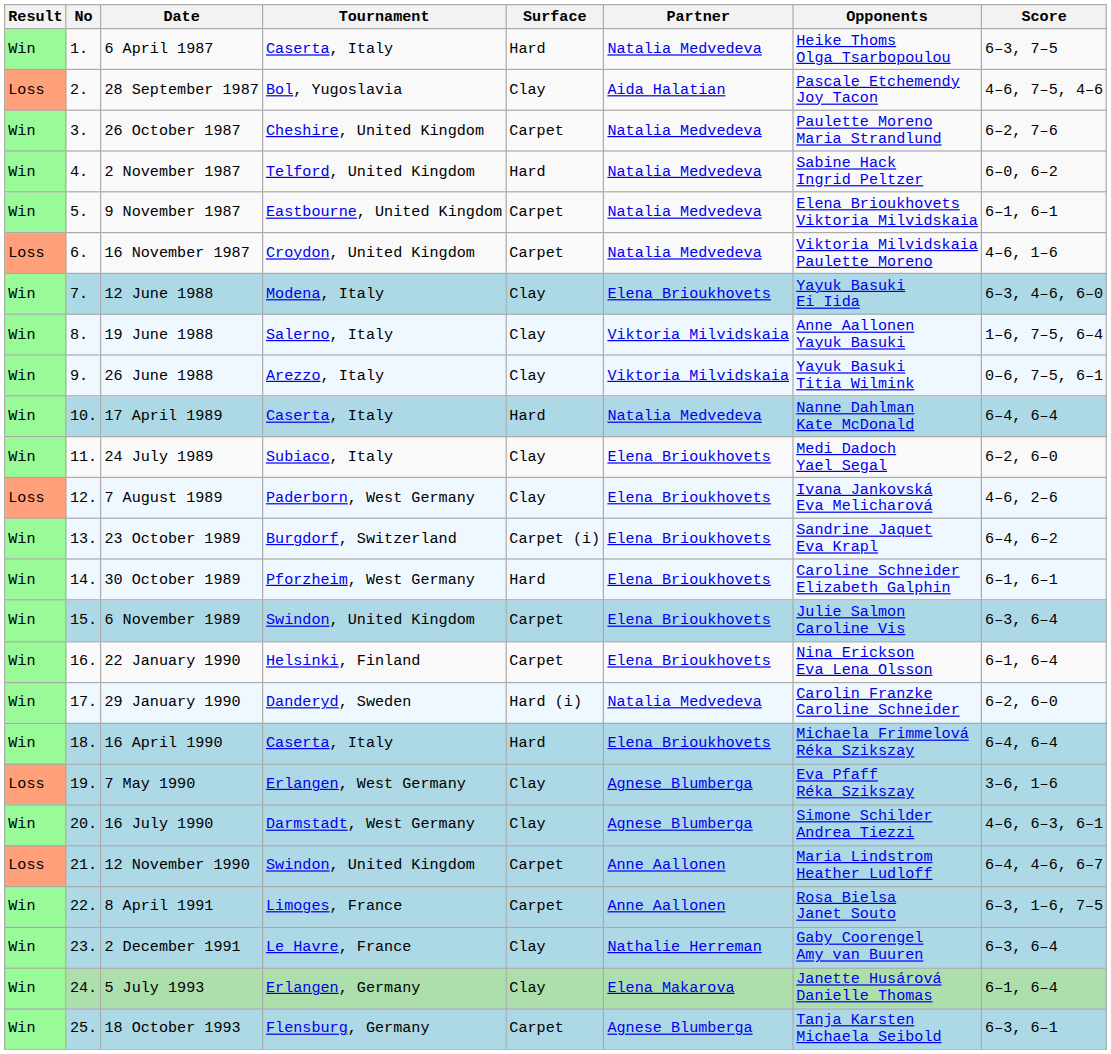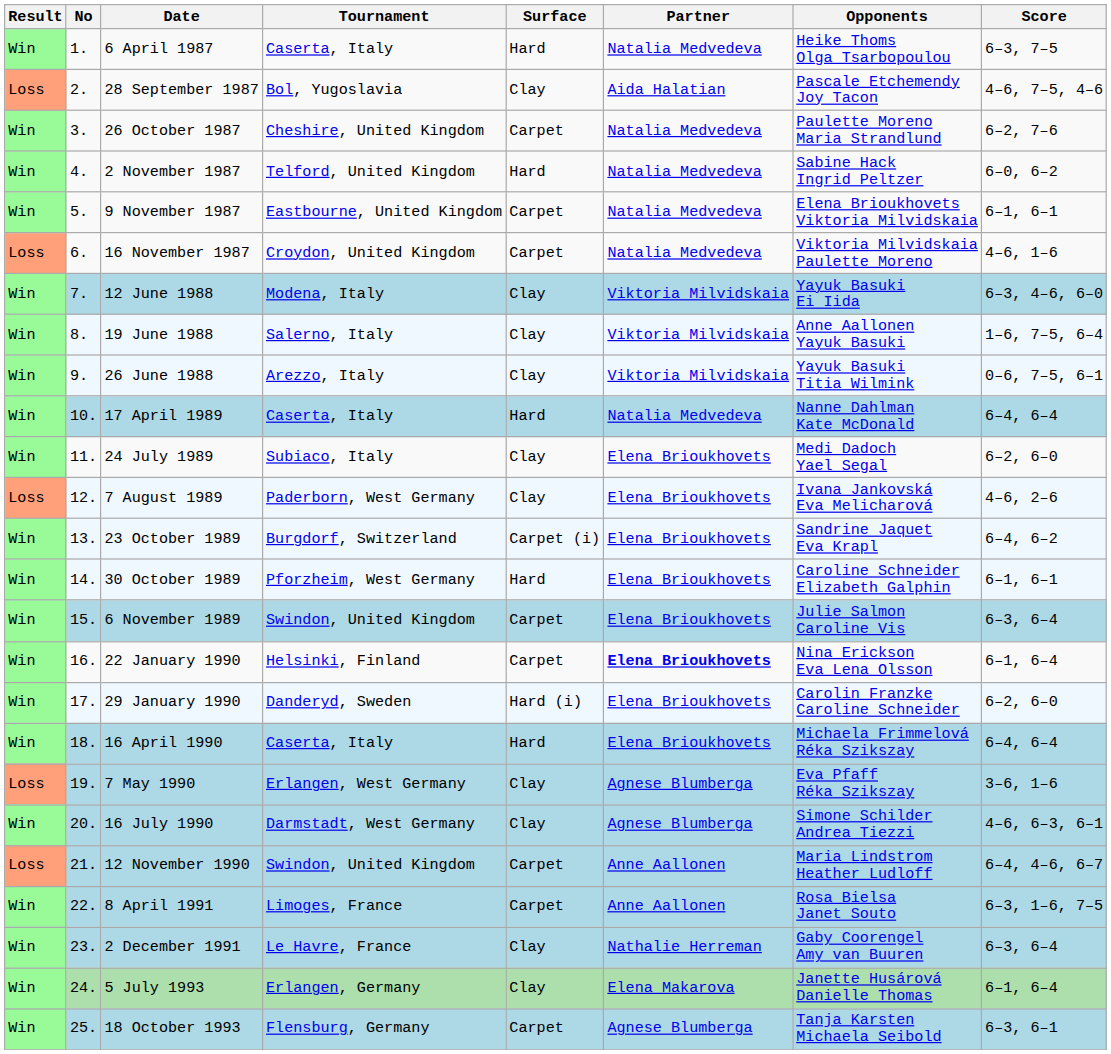 <table class="sortable wikitable" style="font-size:97%;">
 <tr>
 <th>Result</th>
 <th>No</th>
 <th>Date</th>
 <th>Tournament</th>
 <th>Surface</th>
 <th>Partner</th>
 <th>Opponents</th>
 <th>Score</th>
 </tr>
 <tr>
 <td style="background:#98fb98;">Win</td>
 <td>1.</td>
 <td>6 April 1987</td>
 <td><a href='#'>Caserta</a>, Italy</td>
 <td>Hard</td>
 <td> <a href='#'>Natalia Medvedeva</a></td>
 <td> <a href='#'>Heike Thoms</a> <br>  <a href='#'>Olga Tsarbopoulou</a></td>
 <td>6–3, 7–5</td>
 </tr>
 <tr>
 <td style="background:#ffa07a;">Loss</td>
 <td>2.</td>
 <td>28 September 1987</td>
 <td><a href='#'>Bol</a>, Yugoslavia</td>
 <td>Clay</td>
 <td> <a href='#'>Aida Halatian</a></td>
 <td> <a href='#'>Pascale Etchemendy</a> <br>  <a href='#'>Joy Tacon</a></td>
 <td>4–6, 7–5, 4–6</td>
 </tr>
 <tr>
 <td style="background:#98fb98;">Win</td>
 <td>3.</td>
 <td>26 October 1987</td>
 <td><a href='#'>Cheshire</a>, United Kingdom</td>
 <td>Carpet</td>
 <td> <a href='#'>Natalia Medvedeva</a></td>
 <td> <a href='#'>Paulette Moreno</a> <br>  <a href='#'>Maria Strandlund</a></td>
 <td>6–2, 7–6</td>
 </tr>
 <tr>
 <td style="background:#98fb98;">Win</td>
 <td>4.</td>
 <td>2 November 1987</td>
 <td><a href='#'>Telford</a>, United Kingdom</td>
 <td>Hard</td>
 <td> <a href='#'>Natalia Medvedeva</a></td>
 <td> <a href='#'>Sabine Hack</a> <br>  <a href='#'>Ingrid Peltzer</a></td>
 <td>6–0, 6–2</td>
 </tr>
 <tr>
 <td style="background:#98fb98;">Win</td>
 <td>5.</td>
 <td>9 November 1987</td>
 <td><a href='#'>Eastbourne</a>, United Kingdom</td>
 <td>Carpet</td>
 <td> <a href='#'>Natalia Medvedeva</a></td>
 <td> <a href='#'>Elena Brioukhovets</a> <br>  <a href='#'>Viktoria Milvidskaia</a></td>
 <td>6–1, 6–1</td>
 </tr>
 <tr>
 <td style="background:#ffa07a;">Loss</td>
 <td>6.</td>
 <td>16 November 1987</td>
 <td><a href='#'>Croydon</a>, United Kingdom</td>
 <td>Carpet</td>
 <td> <a href='#'>Natalia Medvedeva</a></td>
 <td> <a href='#'>Viktoria Milvidskaia</a> <br>  <a href='#'>Paulette Moreno</a></td>
 <td>4–6, 1–6</td>
 </tr>
 <tr style="background:lightblue;">
 <td style="background:#98fb98;">Win</td>
 <td>7.</td>
 <td>12 June 1988</td>
 <td><a href='#'>Modena</a>, Italy</td>
 <td>Clay</td>
-<td> <a href='#'>Elena Brioukhovets</a></td>
+<td> <a href='#'>Viktoria Milvidskaia</a></td>
 <td> <a href='#'>Yayuk Basuki</a> <br>  <a href='#'>Ei Iida</a></td>
 <td>6–3, 4–6, 6–0</td>
 </tr>
 <tr style="background:#f0f8ff;">
 <td style="background:#98fb98;">Win</td>
 <td>8.</td>
 <td>19 June 1988</td>
 <td><a href='#'>Salerno</a>, Italy</td>
 <td>Clay</td>
 <td> <a href='#'>Viktoria Milvidskaia</a></td>
 <td> <a href='#'>Anne Aallonen</a><br>  <a href='#'>Yayuk Basuki</a></td>
 <td>1–6, 7–5, 6–4</td>
 </tr>
 <tr style="background:#f0f8ff;">
 <td style="background:#98fb98;">Win</td>
 <td>9.</td>
 <td>26 June 1988</td>
 <td><a href='#'>Arezzo</a>, Italy</td>
 <td>Clay</td>
 <td> <a href='#'>Viktoria Milvidskaia</a></td>
 <td> <a href='#'>Yayuk Basuki</a> <br>  <a href='#'>Titia Wilmink</a></td>
 <td>0–6, 7–5, 6–1</td>
 </tr>
 <tr style="background:lightblue;">
 <td style="background:#98fb98;">Win</td>
 <td>10.</td>
 <td>17 April 1989</td>
 <td><a href='#'>Caserta</a>, Italy</td>
 <td>Hard</td>
 <td> <a href='#'>Natalia Medvedeva</a></td>
 <td> <a href='#'>Nanne Dahlman</a> <br>  <a href='#'>Kate McDonald</a></td>
 <td>6–4, 6–4</td>
 </tr>
 <tr>
 <td style="background:#98fb98;">Win</td>
 <td>11.</td>
 <td>24 July 1989</td>
 <td><a href='#'>Subiaco</a>, Italy</td>
 <td>Clay</td>
 <td> <a href='#'>Elena Brioukhovets</a></td>
 <td> <a href='#'>Medi Dadoch</a> <br>  <a href='#'>Yael Segal</a></td>
 <td>6–2, 6–0</td>
 </tr>
 <tr style="background:#f0f8ff;">
 <td style="background:#ffa07a;">Loss</td>
 <td>12.</td>
 <td>7 August 1989</td>
 <td><a href='#'>Paderborn</a>, West Germany</td>
 <td>Clay</td>
 <td> <a href='#'>Elena Brioukhovets</a></td>
 <td> <a href='#'>Ivana Jankovská</a> <br>  <a href='#'>Eva Melicharová</a></td>
 <td>4–6, 2–6</td>
 </tr>
 <tr style="background:#f0f8ff;">
 <td style="background:#98fb98;">Win</td>
 <td>13.</td>
 <td>23 October 1989</td>
 <td><a href='#'>Burgdorf</a>, Switzerland</td>
 <td>Carpet (i)</td>
 <td> <a href='#'>Elena Brioukhovets</a></td>
 <td> <a href='#'>Sandrine Jaquet</a> <br>  <a href='#'>Eva Krapl</a></td>
 <td>6–4, 6–2</td>
 </tr>
 <tr style="background:#f0f8ff;">
 <td style="background:#98fb98;">Win</td>
 <td>14.</td>
 <td>30 October 1989</td>
 <td><a href='#'>Pforzheim</a>, West Germany</td>
 <td>Hard</td>
 <td> <a href='#'>Elena Brioukhovets</a></td>
 <td> <a href='#'>Caroline Schneider</a> <br>  <a href='#'>Elizabeth Galphin</a></td>
 <td>6–1, 6–1</td>
 </tr>
 <tr bgcolor="lightblue">
 <td style="background:#98fb98;">Win</td>
 <td>15.</td>
 <td>6 November 1989</td>
 <td><a href='#'>Swindon</a>, United Kingdom</td>
 <td>Carpet</td>
 <td> <a href='#'>Elena Brioukhovets</a></td>
 <td> <a href='#'>Julie Salmon</a> <br>  <a href='#'>Caroline Vis</a></td>
 <td>6–3, 6–4</td>
 </tr>
 <tr>
 <td style="background:#98fb98;">Win</td>
 <td>16.</td>
 <td>22 January 1990</td>
 <td><a href='#'>Helsinki</a>, Finland</td>
 <td>Carpet</td>
-<td> <a href='#'>Elena Brioukhovets</a></td>
+<td><strong> <a href='#'>Elena Brioukhovets</a></strong></td>
 <td> <a href='#'>Nina Erickson</a> <br>  <a href='#'>Eva Lena Olsson</a></td>
 <td>6–1, 6–4</td>
 </tr>
 <tr style="background:#f0f8ff;">
 <td style="background:#98fb98;">Win</td>
 <td>17.</td>
 <td>29 January 1990</td>
 <td><a href='#'>Danderyd</a>, Sweden</td>
 <td>Hard (i)</td>
-<td> <a href='#'>Natalia Medvedeva</a></td>
+<td> <a href='#'>Elena Brioukhovets</a></td>
 <td> <a href='#'>Carolin Franzke</a> <br>  <a href='#'>Caroline Schneider</a></td>
 <td>6–2, 6–0</td>
 </tr>
 <tr style="background:lightblue;">
 <td style="background:#98fb98;">Win</td>
 <td>18.</td>
 <td>16 April 1990</td>
 <td><a href='#'>Caserta</a>, Italy</td>
 <td>Hard</td>
 <td> <a href='#'>Elena Brioukhovets</a></td>
 <td> <a href='#'>Michaela Frimmelová</a> <br>  <a href='#'>Réka Szikszay</a></td>
 <td>6–4, 6–4</td>
 </tr>
 <tr style="background:lightblue;">
 <td style="background:#ffa07a;">Loss</td>
 <td>19.</td>
 <td>7 May 1990</td>
 <td><a href='#'>Erlangen</a>, West Germany</td>
 <td>Clay</td>
 <td> <a href='#'>Agnese Blumberga</a></td>
 <td> <a href='#'>Eva Pfaff</a> <br>  <a href='#'>Réka Szikszay</a></td>
 <td>3–6, 1–6</td>
 </tr>
 <tr bgcolor="lightblue">
 <td style="background:#98fb98;">Win</td>
 <td>20.</td>
 <td>16 July 1990</td>
 <td><a href='#'>Darmstadt</a>, West Germany</td>
 <td>Clay</td>
 <td> <a href='#'>Agnese Blumberga</a></td>
 <td> <a href='#'>Simone Schilder</a> <br>  <a href='#'>Andrea Tiezzi</a></td>
 <td>4–6, 6–3, 6–1</td>
 </tr>
 <tr style="background:lightblue;">
 <td style="background:#ffa07a;">Loss</td>
 <td>21.</td>
 <td>12 November 1990</td>
 <td><a href='#'>Swindon</a>, United Kingdom</td>
 <td>Carpet</td>
 <td> <a href='#'>Anne Aallonen</a></td>
 <td> <a href='#'>Maria Lindstrom</a> <br>  <a href='#'>Heather Ludloff</a></td>
 <td>6–4, 4–6, 6–7</td>
 </tr>
 <tr style="background:lightblue;">
 <td style="background:#98fb98;">Win</td>
 <td>22.</td>
 <td>8 April 1991</td>
 <td><a href='#'>Limoges</a>, France</td>
 <td>Carpet</td>
 <td> <a href='#'>Anne Aallonen</a></td>
 <td> <a href='#'>Rosa Bielsa</a> <br>  <a href='#'>Janet Souto</a></td>
 <td>6–3, 1–6, 7–5</td>
 </tr>
 <tr style="background:lightblue;">
 <td style="background:#98fb98;">Win</td>
 <td>23.</td>
 <td>2 December 1991</td>
 <td><a href='#'>Le Havre</a>, France</td>
 <td>Clay</td>
 <td> <a href='#'>Nathalie Herreman</a></td>
 <td> <a href='#'>Gaby Coorengel</a> <br>  <a href='#'>Amy van Buuren</a></td>
 <td>6–3, 6–4</td>
 </tr>
 <tr style="background:#addfad;">
 <td style="background:#98fb98;">Win</td>
 <td>24.</td>
 <td>5 July 1993</td>
 <td><a href='#'>Erlangen</a>, Germany</td>
 <td>Clay</td>
 <td> <a href='#'>Elena Makarova</a></td>
 <td> <a href='#'>Janette Husárová</a> <br>  <a href='#'>Danielle Thomas</a></td>
 <td>6–1, 6–4</td>
 </tr>
 <tr bgcolor="lightblue">
 <td style="background:#98fb98;">Win</td>
 <td>25.</td>
 <td>18 October 1993</td>
 <td><a href='#'>Flensburg</a>, Germany</td>
 <td>Carpet</td>
 <td> <a href='#'>Agnese Blumberga</a></td>
 <td> <a href='#'>Tanja Karsten</a> <br>  <a href='#'>Michaela Seibold</a></td>
 <td>6–3, 6–1</td>
 </tr>
 </table>
